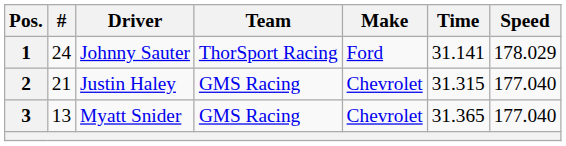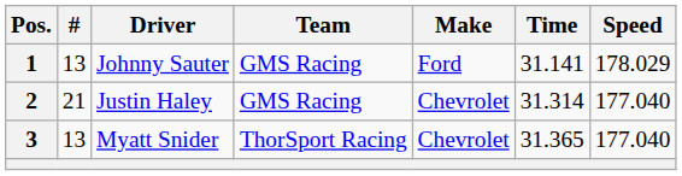 <table class="wikitable" style="font-size:95%">
 <tr>
 <th>Pos.</th>
 <th>#</th>
 <th>Driver</th>
 <th>Team</th>
 <th>Make</th>
 <th>Time</th>
 <th>Speed</th>
 </tr>
 <tr>
 <th>1</th>
-<td>24</td>
+<td>13</td>
 <td><a href='#'>Johnny Sauter</a></td>
-<td><a href='#'>ThorSport Racing</a></td>
+<td><a href='#'>GMS Racing</a></td>
 <td><a href='#'>Ford</a></td>
 <td>31.141</td>
 <td>178.029</td>
 </tr>
 <tr>
 <th>2</th>
 <td>21</td>
 <td><a href='#'>Justin Haley</a></td>
 <td><a href='#'>GMS Racing</a></td>
 <td><a href='#'>Chevrolet</a></td>
-<td>31.315</td>
+<td>31.314</td>
 <td>177.040</td>
 </tr>
 <tr>
 <th>3</th>
 <td>13</td>
 <td><a href='#'>Myatt Snider</a></td>
-<td><a href='#'>GMS Racing</a></td>
+<td><a href='#'>ThorSport Racing</a></td>
 <td><a href='#'>Chevrolet</a></td>
 <td>31.365</td>
 <td>177.040</td>
 </tr>
 <tr>
 <th colspan="7"></th>
 </tr>
 </table>
